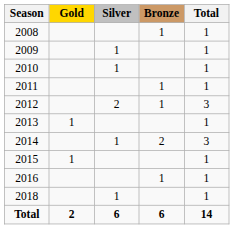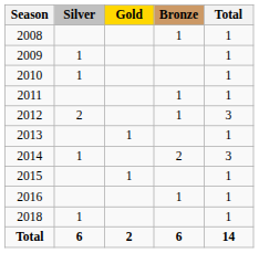 <table class="wikitable" style="text-align:center;">
 <tr>
 <th width = "55">Season</th>
+<th width = "55" style="background: silver;">Silver</th>
 <th width = "55" style="background: gold;">Gold</th>
-<th width = "55" style="background: silver;">Silver</th>
 <th width = "55" style="background: #cc9966;">Bronze</th>
 <th width = "55">Total</th>
 </tr>
 <tr>
 <td>2008</td>
 <td></td>
 <td></td>
 <td>1</td>
 <td>1</td>
 </tr>
 <tr>
 <td>2009</td>
+<td>1</td>
 <td></td>
-<td>1</td>
 <td></td>
 <td>1</td>
 </tr>
 <tr>
 <td>2010</td>
+<td>1</td>
 <td></td>
-<td>1</td>
 <td></td>
 <td>1</td>
 </tr>
 <tr>
 <td>2011</td>
 <td></td>
 <td></td>
 <td>1</td>
 <td>1</td>
 </tr>
 <tr>
 <td>2012</td>
+<td>2</td>
 <td></td>
-<td>2</td>
 <td>1</td>
 <td>3</td>
 </tr>
 <tr>
 <td>2013</td>
+<td></td>
 <td>1</td>
-<td></td>
 <td></td>
 <td>1</td>
 </tr>
 <tr>
 <td>2014</td>
+<td>1</td>
 <td></td>
-<td>1</td>
 <td>2</td>
 <td>3</td>
 </tr>
 <tr>
 <td>2015</td>
+<td></td>
 <td>1</td>
-<td></td>
 <td></td>
 <td>1</td>
 </tr>
 <tr>
 <td>2016</td>
 <td></td>
 <td></td>
 <td>1</td>
 <td>1</td>
 </tr>
 <tr>
 <td>2018</td>
+<td>1</td>
 <td></td>
-<td>1</td>
 <td></td>
 <td>1</td>
 </tr>
 <tr>
 <td><strong>Total</strong></td>
+<td><strong>6</strong></td>
 <td><strong>2</strong></td>
-<td><strong>6</strong></td>
 <td><strong>6</strong></td>
 <td><strong>14</strong></td>
 </tr>
 </table>
